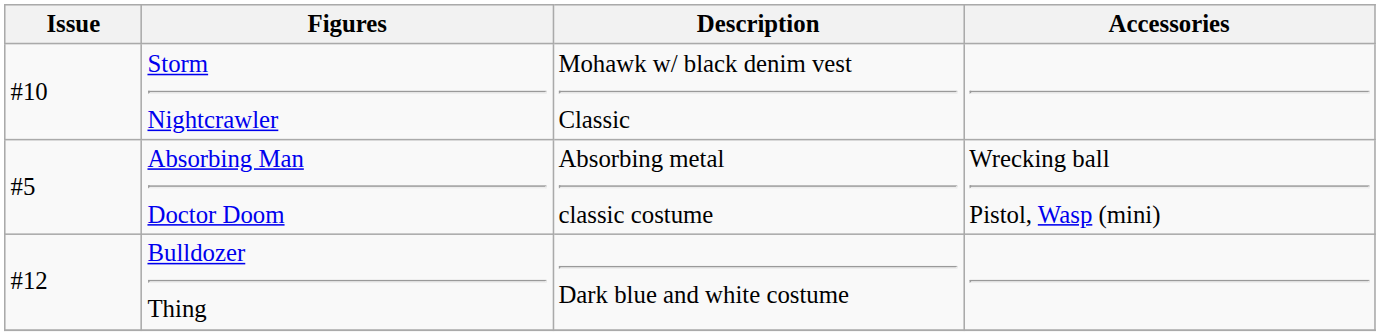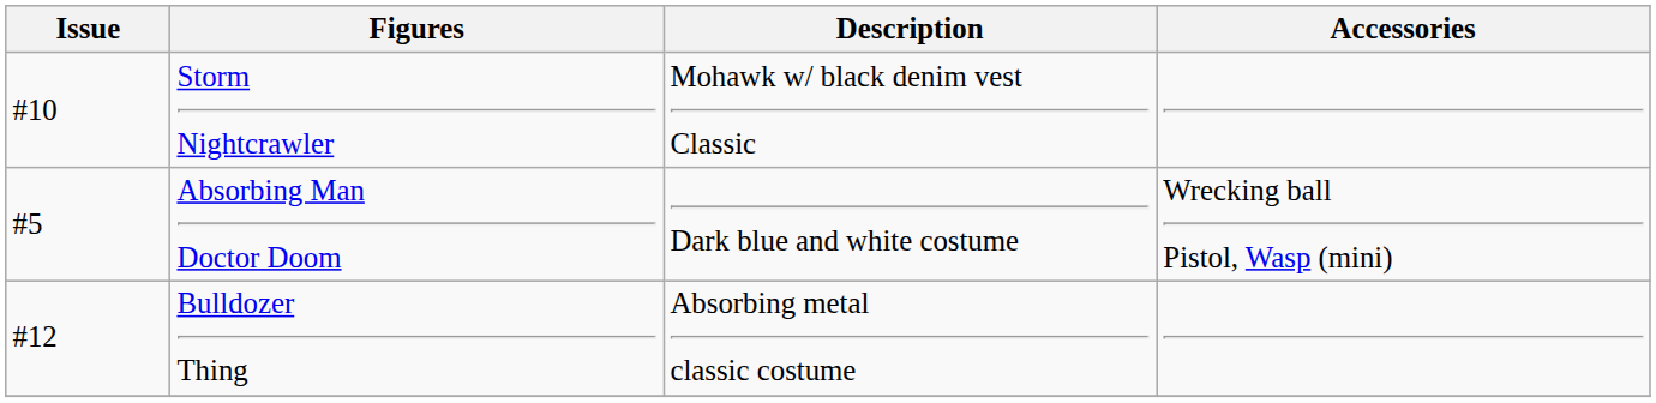 <table class="wikitable" width="70%">
 <tr>
 <th width=10%>Issue</th>
 <th width=30%>Figures</th>
 <th width=30%>Description</th>
 <th width=30%>Accessories</th>
 </tr>
 <tr>
 <td>#10</td>
 <td><a href='#'>Storm</a><hr><a href='#'>Nightcrawler</a></td>
 <td>Mohawk w/ black denim vest<hr>Classic</td>
 <td> <hr> </td>
 </tr>
 <tr>
 <td>#5</td>
 <td><a href='#'>Absorbing Man</a><hr><a href='#'>Doctor Doom</a></td>
-<td>Absorbing metal<hr>classic costume</td>
+<td><hr>Dark blue and white costume</td>
 <td>Wrecking ball<hr>Pistol, <a href='#'>Wasp</a> (mini)</td>
 </tr>
 <tr>
 <td>#12</td>
 <td><a href='#'>Bulldozer</a><hr>Thing</td>
-<td><hr>Dark blue and white costume</td>
+<td>Absorbing metal<hr>classic costume</td>
 <td> <hr> </td>
 </tr>
 <tr>
 </tr>
 </table>
